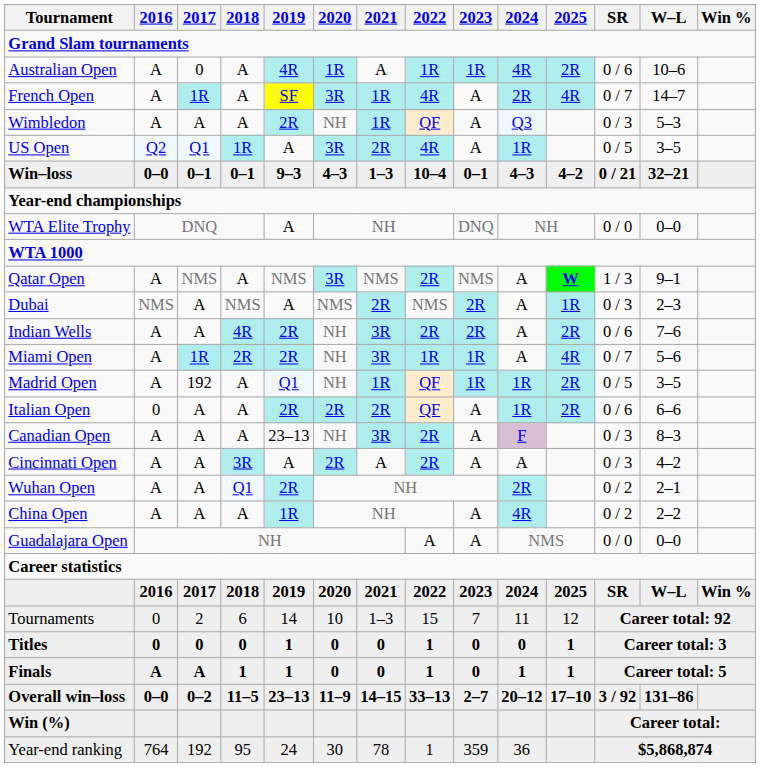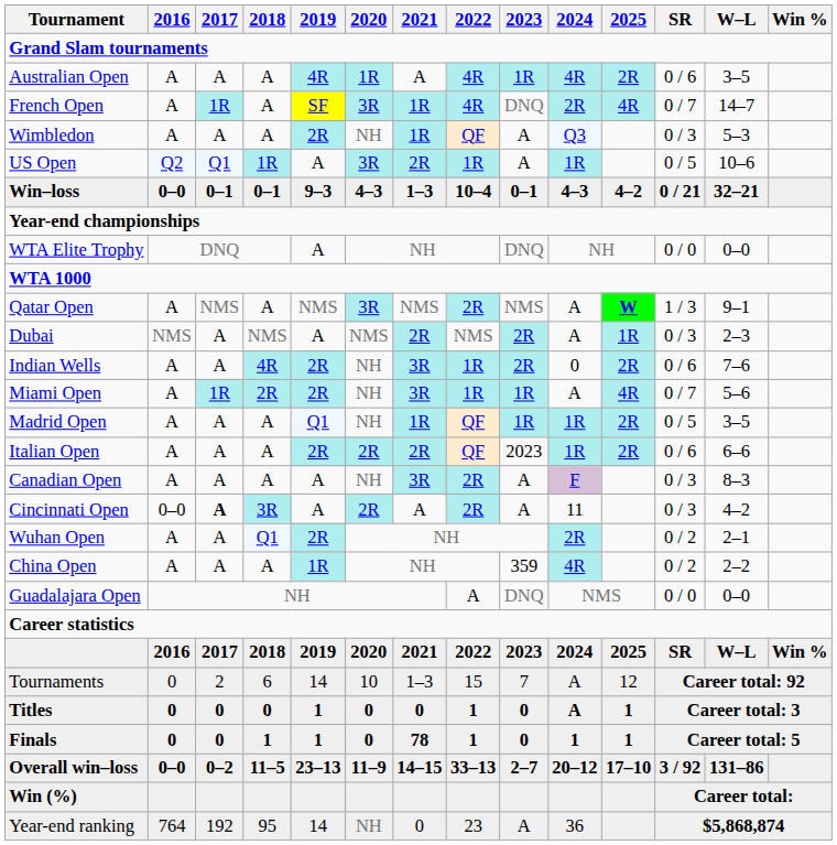 <table class=wikitable style=text-align:center>
 <tr>
 <th>Tournament</th>
 <th><a href='#'>2016</a></th>
 <th><a href='#'>2017</a></th>
 <th><a href='#'>2018</a></th>
 <th><a href='#'>2019</a></th>
 <th><a href='#'>2020</a></th>
 <th><a href='#'>2021</a></th>
 <th><a href='#'>2022</a></th>
 <th><a href='#'>2023</a></th>
 <th><a href='#'>2024</a></th>
 <th><a href='#'>2025</a></th>
 <th>SR</th>
 <th>W–L</th>
 <th>Win %</th>
 </tr>
 <tr>
 <td colspan="14" align="left"><strong><a href='#'>Grand Slam tournaments</a></strong></td>
 </tr>
 <tr>
 <td align=left><a href='#'>Australian Open</a></td>
 <td>A</td>
-<td>0</td>
+<td>A</td>
 <td>A</td>
 <td bgcolor=afeeee><a href='#'>4R</a></td>
 <td bgcolor=afeeee><a href='#'>1R</a></td>
 <td>A</td>
-<td bgcolor=afeeee><a href='#'>1R</a></td>
+<td bgcolor=afeeee><a href='#'>4R</a></td>
 <td bgcolor=afeeee><a href='#'>1R</a></td>
 <td bgcolor=afeeee><a href='#'>4R</a></td>
 <td bgcolor=afeeee><a href='#'>2R</a></td>
 <td>0 / 6</td>
-<td>10–6</td>
+<td>3–5</td>
 <td></td>
 </tr>
 <tr>
 <td align=left><a href='#'>French Open</a></td>
 <td>A</td>
 <td bgcolor=afeeee><a href='#'>1R</a></td>
 <td>A</td>
 <td bgcolor=yellow><a href='#'>SF</a></td>
 <td bgcolor=afeeee><a href='#'>3R</a></td>
 <td bgcolor=afeeee><a href='#'>1R</a></td>
 <td bgcolor=afeeee><a href='#'>4R</a></td>
-<td>A</td>
+<td style=color:#767676>DNQ</td>
 <td bgcolor=afeeee><a href='#'>2R</a></td>
 <td bgcolor=afeeee><a href='#'>4R</a></td>
 <td>0 / 7</td>
 <td>14–7</td>
 <td></td>
 </tr>
 <tr>
 <td align=left><a href='#'>Wimbledon</a></td>
 <td>A</td>
 <td>A</td>
 <td>A</td>
 <td bgcolor=afeeee><a href='#'>2R</a></td>
 <td style=color:#767676>NH</td>
 <td bgcolor=afeeee><a href='#'>1R</a></td>
 <td bgcolor=ffebcd><a href='#'>QF</a></td>
 <td>A</td>
 <td bgcolor=f0f8ff><a href='#'>Q3</a></td>
 <td></td>
 <td>0 / 3</td>
 <td>5–3</td>
 <td></td>
 </tr>
 <tr>
 <td align=left><a href='#'>US Open</a></td>
 <td bgcolor=f0f8ff><a href='#'>Q2</a></td>
 <td bgcolor=f0f8ff><a href='#'>Q1</a></td>
 <td bgcolor=afeeee><a href='#'>1R</a></td>
 <td>A</td>
 <td bgcolor=afeeee><a href='#'>3R</a></td>
 <td bgcolor=afeeee><a href='#'>2R</a></td>
-<td bgcolor=afeeee><a href='#'>4R</a></td>
+<td bgcolor=afeeee><a href='#'>1R</a></td>
 <td>A</td>
 <td bgcolor=afeeee><a href='#'>1R</a></td>
 <td></td>
 <td>0 / 5</td>
-<td>3–5</td>
+<td>10–6</td>
 <td></td>
 </tr>
 <tr style=font-weight:bold;background:#efefef>
 <td align=left>Win–loss</td>
 <td>0–0</td>
 <td>0–1</td>
 <td>0–1</td>
 <td>9–3</td>
 <td>4–3</td>
 <td>1–3</td>
 <td>10–4</td>
 <td>0–1</td>
 <td>4–3</td>
 <td>4–2</td>
 <td>0 / 21</td>
 <td>32–21</td>
 <td></td>
 </tr>
 <tr>
 <td colspan="14" align="left"><strong>Year-end championships</strong></td>
 </tr>
 <tr>
 <td align=left><a href='#'>WTA Elite Trophy</a></td>
 <td colspan=3 style=color:#767676>DNQ</td>
 <td>A</td>
 <td colspan=3 style=color:#767676>NH</td>
 <td style=color:#767676>DNQ</td>
 <td colspan=2 style=color:#767676>NH</td>
 <td>0 / 0</td>
 <td>0–0</td>
 <td></td>
 </tr>
 <tr>
 <td colspan="14" align="left"><strong><a href='#'>WTA 1000</a></strong></td>
 </tr>
 <tr>
 <td align=left><a href='#'>Qatar Open</a></td>
 <td>A</td>
 <td style=color:#767676>NMS</td>
 <td>A</td>
 <td style=color:#767676>NMS</td>
 <td bgcolor=afeeee><a href='#'>3R</a></td>
 <td style=color:#767676>NMS</td>
 <td bgcolor=afeeee><a href='#'>2R</a></td>
 <td style=color:#767676>NMS</td>
 <td>A</td>
 <td bgcolor=lime><a href='#'><strong>W</strong></a></td>
 <td>1 / 3</td>
 <td>9–1</td>
 <td></td>
 </tr>
 <tr>
 <td align=left><a href='#'>Dubai</a></td>
 <td style=color:#767676>NMS</td>
 <td>A</td>
 <td style=color:#767676>NMS</td>
 <td>A</td>
 <td style=color:#767676>NMS</td>
 <td bgcolor=afeeee><a href='#'>2R</a></td>
 <td style=color:#767676>NMS</td>
 <td bgcolor=afeeee><a href='#'>2R</a></td>
 <td>A</td>
 <td bgcolor=afeeee><a href='#'>1R</a></td>
 <td>0 / 3</td>
 <td>2–3</td>
 <td></td>
 </tr>
 <tr>
 <td align=left><a href='#'>Indian Wells</a></td>
 <td>A</td>
 <td>A</td>
 <td bgcolor=afeeee><a href='#'>4R</a></td>
 <td bgcolor=afeeee><a href='#'>2R</a></td>
 <td style="color:#767676">NH</td>
 <td bgcolor=afeeee><a href='#'>3R</a></td>
+<td bgcolor=afeeee><a href='#'>1R</a></td>
 <td bgcolor=afeeee><a href='#'>2R</a></td>
-<td bgcolor=afeeee><a href='#'>2R</a></td>
-<td>A</td>
+<td>0</td>
 <td bgcolor=afeeee><a href='#'>2R</a></td>
 <td>0 / 6</td>
 <td>7–6</td>
 <td></td>
 </tr>
 <tr>
 <td align=left><a href='#'>Miami Open</a></td>
 <td>A</td>
 <td bgcolor=afeeee><a href='#'>1R</a></td>
 <td bgcolor=afeeee><a href='#'>2R</a></td>
 <td bgcolor=afeeee><a href='#'>2R</a></td>
 <td style=color:#767676>NH</td>
 <td bgcolor=afeeee><a href='#'>3R</a></td>
 <td bgcolor=afeeee><a href='#'>1R</a></td>
 <td bgcolor=afeeee><a href='#'>1R</a></td>
 <td>A</td>
 <td bgcolor=afeeee><a href='#'>4R</a></td>
 <td>0 / 7</td>
 <td>5–6</td>
 <td></td>
 </tr>
 <tr>
 <td align=left><a href='#'>Madrid Open</a></td>
 <td>A</td>
-<td>192</td>
+<td>A</td>
 <td>A</td>
 <td bgcolor=f0f8ff><a href='#'>Q1</a></td>
 <td style=color:#767676>NH</td>
 <td bgcolor=afeeee><a href='#'>1R</a></td>
 <td bgcolor=ffebcd><a href='#'>QF</a></td>
 <td bgcolor=afeeee><a href='#'>1R</a></td>
 <td bgcolor=afeeee><a href='#'>1R</a></td>
 <td bgcolor=afeeee><a href='#'>2R</a></td>
 <td>0 / 5</td>
 <td>3–5</td>
 <td></td>
 </tr>
 <tr>
 <td align=left><a href='#'>Italian Open</a></td>
-<td>0</td>
+<td>A</td>
 <td>A</td>
 <td>A</td>
 <td bgcolor=afeeee><a href='#'>2R</a></td>
 <td bgcolor=afeeee><a href='#'>2R</a></td>
 <td bgcolor=afeeee><a href='#'>2R</a></td>
 <td bgcolor=ffebcd><a href='#'>QF</a></td>
-<td>A</td>
+<td>2023</td>
 <td bgcolor=afeeee><a href='#'>1R</a></td>
 <td bgcolor=afeeee><a href='#'>2R</a></td>
 <td>0 / 6</td>
 <td>6–6</td>
 <td></td>
 </tr>
 <tr>
 <td align=left><a href='#'>Canadian Open</a></td>
 <td>A</td>
 <td>A</td>
 <td>A</td>
-<td>23–13</td>
+<td>A</td>
 <td style=color:#767676>NH</td>
 <td bgcolor=afeeee><a href='#'>3R</a></td>
 <td bgcolor=afeeee><a href='#'>2R</a></td>
 <td>A</td>
 <td bgcolor=thistle><a href='#'>F</a></td>
 <td></td>
 <td>0 / 3</td>
 <td>8–3</td>
 <td></td>
 </tr>
 <tr>
 <td align=left><a href='#'>Cincinnati Open</a></td>
-<td>A</td>
-<td>A</td>
+<td>0–0</td>
+<td><strong>A</strong></td>
 <td bgcolor=afeeee><a href='#'>3R</a></td>
 <td>A</td>
 <td bgcolor=afeeee><a href='#'>2R</a></td>
 <td>A</td>
 <td bgcolor=afeeee><a href='#'>2R</a></td>
 <td>A</td>
-<td>A</td>
+<td>11</td>
 <td></td>
 <td>0 / 3</td>
 <td>4–2</td>
 <td></td>
 </tr>
 <tr>
 <td align=left><a href='#'>Wuhan Open</a></td>
 <td>A</td>
 <td>A</td>
 <td bgcolor=f0f8ff><a href='#'>Q1</a></td>
 <td bgcolor=afeeee><a href='#'>2R</a></td>
 <td colspan="4" style="color:#767676">NH</td>
 <td bgcolor=afeeee><a href='#'>2R</a></td>
 <td></td>
 <td>0 / 2</td>
 <td>2–1</td>
 <td></td>
 </tr>
 <tr>
 <td align=left><a href='#'>China Open</a></td>
 <td>A</td>
 <td>A</td>
 <td>A</td>
 <td bgcolor=afeeee><a href='#'>1R</a></td>
 <td colspan="3" style="color:#767676">NH</td>
-<td>A</td>
+<td>359</td>
 <td style=background:#afeeee><a href='#'>4R</a></td>
 <td></td>
 <td>0 / 2</td>
 <td>2–2</td>
 <td></td>
 </tr>
 <tr>
 <td align=left><a href='#'>Guadalajara Open</a></td>
 <td style=color:#767676 colspan="6">NH</td>
 <td>A</td>
-<td>A</td>
+<td style=color:#767676>DNQ</td>
 <td colspan=2 style=color:#767676>NMS</td>
 <td>0 / 0</td>
 <td>0–0</td>
 <td></td>
 </tr>
 <tr>
 <td colspan="14" style="text-align:left"><strong>Career statistics</strong></td>
 </tr>
 <tr style=font-weight:bold;background:#efefef>
 <td></td>
 <td>2016</td>
 <td>2017</td>
 <td>2018</td>
 <td>2019</td>
 <td>2020</td>
 <td>2021</td>
 <td>2022</td>
 <td>2023</td>
 <td>2024</td>
 <td>2025</td>
 <td>SR</td>
 <td>W–L</td>
 <td>Win %</td>
 </tr>
 <tr style=background:#efefef>
 <td align=left>Tournaments</td>
 <td>0</td>
 <td>2</td>
 <td>6</td>
 <td>14</td>
 <td>10</td>
 <td>1–3</td>
 <td>15</td>
 <td>7</td>
-<td>11</td>
+<td>A</td>
 <td>12</td>
 <td colspan="3"><strong>Career total: 92</strong></td>
 </tr>
 <tr style=font-weight:bold;background:#efefef>
 <td style=text-align:left>Titles</td>
 <td>0</td>
 <td>0</td>
 <td>0</td>
 <td>1</td>
 <td>0</td>
 <td>0</td>
 <td>1</td>
 <td>0</td>
-<td>0</td>
+<td>A</td>
 <td>1</td>
 <td colspan="3">Career total: 3</td>
 </tr>
 <tr style=font-weight:bold;background:#efefef>
 <td style=text-align:left>Finals</td>
-<td>A</td>
-<td>A</td>
+<td>0</td>
+<td>0</td>
 <td>1</td>
 <td>1</td>
 <td>0</td>
-<td>0</td>
+<td>78</td>
 <td>1</td>
 <td>0</td>
 <td>1</td>
 <td>1</td>
 <td colspan="3">Career total: 5</td>
 </tr>
 <tr style=font-weight:bold;background:#efefef>
 <td align=left>Overall win–loss</td>
 <td>0–0</td>
 <td>0–2</td>
 <td>11–5</td>
 <td>23–13</td>
 <td>11–9</td>
 <td>14–15</td>
 <td>33–13</td>
 <td>2–7</td>
 <td>20–12</td>
 <td>17–10</td>
 <td>3 / 92</td>
 <td>131–86</td>
 <td></td>
 </tr>
 <tr style=background:#efefef;font-weight:bold>
 <td style=text-align:left>Win (%)</td>
 <td></td>
 <td></td>
 <td></td>
 <td></td>
 <td></td>
 <td></td>
 <td></td>
 <td></td>
 <td></td>
 <td></td>
 <td colspan="3">Career total: </td>
 </tr>
 <tr bgcolor=efefef>
 <td align=left>Year-end ranking</td>
 <td>764</td>
 <td>192</td>
 <td>95</td>
-<td>24</td>
-<td>30</td>
-<td>78</td>
-<td>1</td>
-<td>359</td>
+<td>14</td>
+<td style=color:#767676>NH</td>
+<td>0</td>
+<td>23</td>
+<td>A</td>
 <td>36</td>
 <td></td>
 <td colspan="3"><strong>$5,868,874</strong></td>
 </tr>
 </table>
